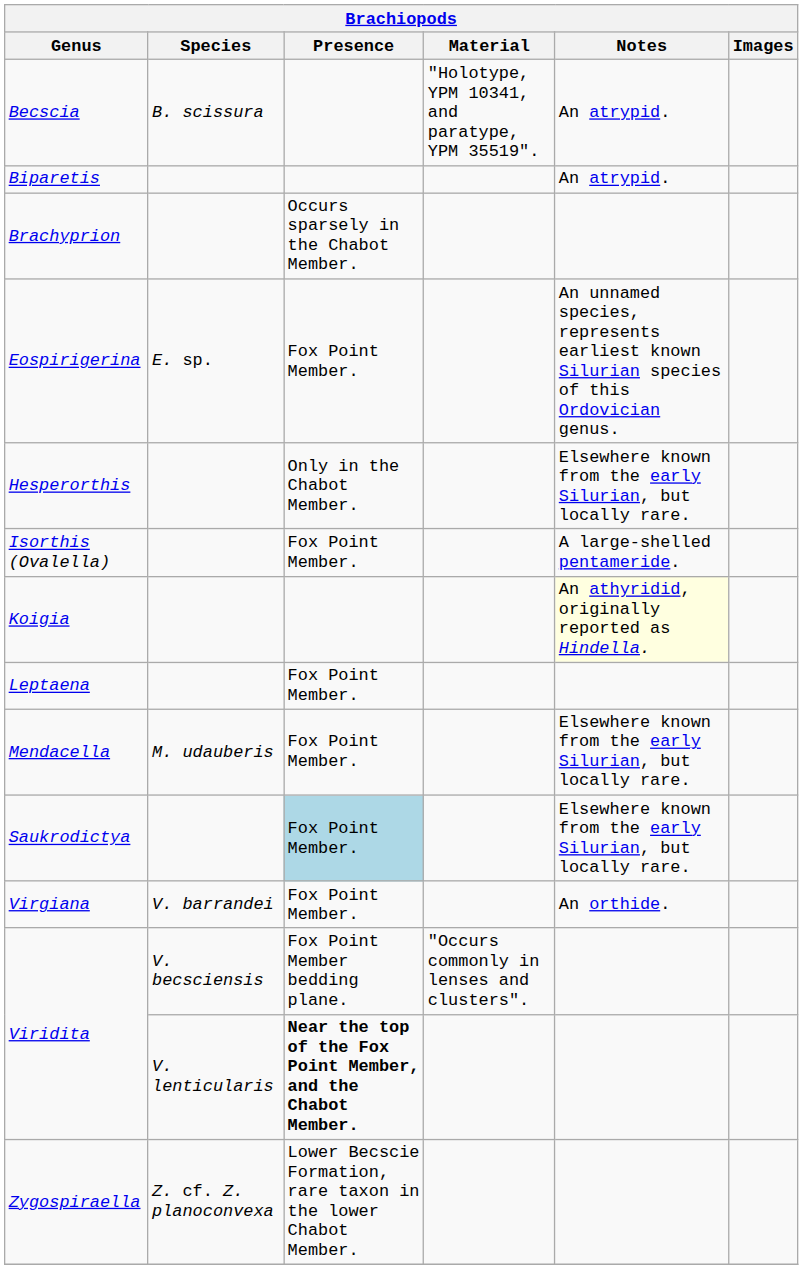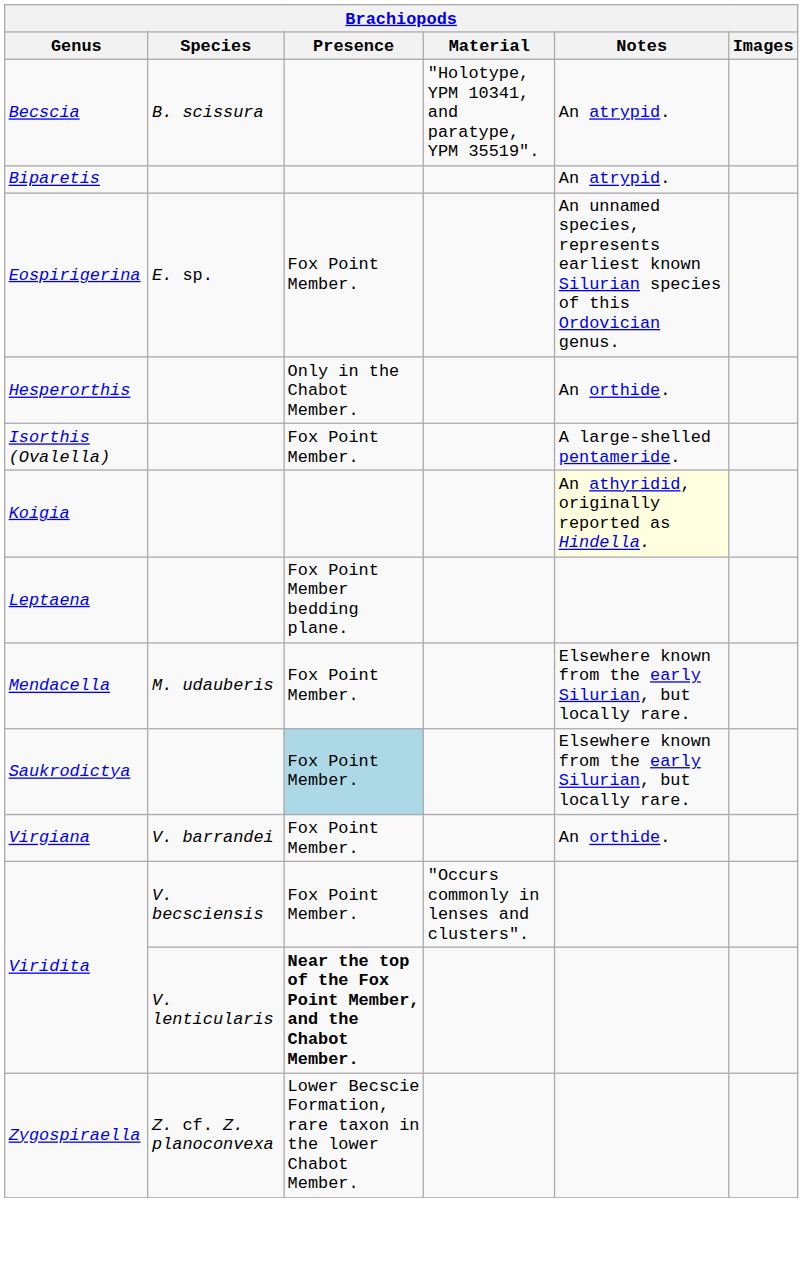 <table class="wikitable" align="center">
 <tr>
 <th colspan="6" align="center"><strong><a href='#'>Brachiopods</a></strong></th>
 </tr>
 <tr>
 <th>Genus</th>
 <th>Species</th>
 <th>Presence</th>
 <th><strong>Material</strong></th>
 <th>Notes</th>
 <th>Images</th>
 </tr>
 <tr>
 <td><em><a href='#'>Becscia</a></em></td>
 <td><em>B. scissura</em></td>
 <td></td>
 <td>"Holotype, YPM 10341, and paratype, YPM 35519".</td>
 <td>An <a href='#'>atrypid</a>.</td>
 <td></td>
 </tr>
 <tr>
 <td><em><a href='#'>Biparetis</a></em></td>
 <td></td>
 <td></td>
 <td></td>
 <td>An <a href='#'>atrypid</a>.</td>
 <td></td>
 </tr>
 <tr>
-<td><em><a href='#'>Brachyprion</a></em></td>
-<td></td>
-<td>Occurs sparsely in the Chabot Member.</td>
-<td></td>
-<td></td>
-<td></td>
-</tr>
-<tr>
 <td><em><a href='#'>Eospirigerina</a></em></td>
 <td><em>E.</em> sp.</td>
 <td>Fox Point Member.</td>
 <td></td>
 <td>An unnamed species, represents earliest known <a href='#'>Silurian</a> species of this <a href='#'>Ordovician</a> genus.</td>
 <td></td>
 </tr>
 <tr>
 <td><em><a href='#'>Hesperorthis</a></em></td>
 <td></td>
 <td>Only in the Chabot Member.</td>
 <td></td>
-<td>Elsewhere known from the <a href='#'>early Silurian</a>, but locally rare.</td>
+<td>An <a href='#'>orthide</a>.</td>
 <td></td>
 </tr>
 <tr>
 <td><em><a href='#'>Isorthis</a> (Ovalella)</em></td>
 <td></td>
 <td>Fox Point Member.</td>
 <td></td>
 <td>A large-shelled <a href='#'>pentameride</a>.</td>
 <td></td>
 </tr>
 <tr>
 <td><em><a href='#'>Koigia</a></em></td>
 <td></td>
 <td></td>
 <td></td>
 <td style="background: lightyellow;">An <a href='#'>athyridid</a>, originally reported as <em><a href='#'>Hindella</a>.</em></td>
 <td></td>
 </tr>
 <tr>
 <td><em><a href='#'>Leptaena</a></em></td>
 <td></td>
-<td>Fox Point Member.</td>
+<td>Fox Point Member bedding plane.</td>
 <td></td>
 <td></td>
 <td></td>
 </tr>
 <tr>
 <td><em><a href='#'>Mendacella</a></em></td>
 <td><em>M. udauberis</em></td>
 <td>Fox Point Member.</td>
 <td></td>
 <td>Elsewhere known from the <a href='#'>early Silurian</a>, but locally rare.</td>
 <td></td>
 </tr>
 <tr>
 <td><em><a href='#'>Saukrodictya</a></em></td>
 <td></td>
 <td style="background: lightblue;">Fox Point Member.</td>
 <td></td>
 <td>Elsewhere known from the <a href='#'>early Silurian</a>, but locally rare.</td>
 <td></td>
 </tr>
 <tr>
 <td><em><a href='#'>Virgiana</a></em></td>
 <td><em>V. barrandei</em></td>
 <td>Fox Point Member.</td>
 <td></td>
 <td>An <a href='#'>orthide</a>.</td>
 <td></td>
 </tr>
 <tr>
 <td rowspan=2><em><a href='#'>Viridita</a></em></td>
 <td><em>V. becsciensis</em></td>
-<td>Fox Point Member bedding plane.</td>
+<td>Fox Point Member.</td>
 <td>"Occurs commonly in lenses and clusters".</td>
 <td></td>
 <td></td>
 </tr>
 <tr>
 <td><em>V. lenticularis</em></td>
 <td><strong>Near the top of the Fox Point Member, and the Chabot Member.</strong></td>
 <td></td>
 <td></td>
 <td></td>
 </tr>
 <tr>
 <td><em><a href='#'>Zygospiraella</a></em></td>
 <td><em>Z.</em> cf. <em>Z. planoconvexa</em></td>
 <td>Lower Becscie Formation, rare taxon in the lower Chabot Member.</td>
 <td></td>
 <td></td>
 <td></td>
 </tr>
 <tr>
 </tr>
 </table>
